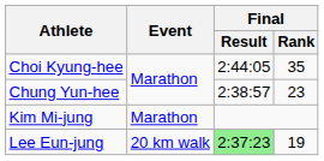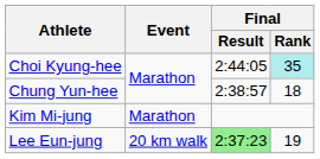 <table class=wikitable style="font-size:90%">
 <tr>
 <th rowspan="2">Athlete</th>
 <th rowspan="2">Event</th>
 <th colspan="2">Final</th>
 </tr>
 <tr style="font-size:95%">
 <th>Result</th>
 <th>Rank</th>
 </tr>
 <tr align=center>
 <td align=left><a href='#'>Choi Kyung-hee</a></td>
 <td align=left rowspan=2><a href='#'>Marathon</a></td>
 <td>2:44:05</td>
-<td>35</td>
+<td style="background: paleturquoise;">35</td>
 </tr>
 <tr align=center>
 <td align=left><a href='#'>Chung Yun-hee</a></td>
 <td>2:38:57</td>
-<td>23</td>
+<td>18</td>
 </tr>
 <tr align=center>
 <td align=left><a href='#'>Kim Mi-jung</a></td>
 <td align=left><a href='#'>Marathon</a></td>
 <td colspan=2></td>
 </tr>
 <tr align=center>
 <td align=left><a href='#'>Lee Eun-jung</a></td>
 <td align=left><a href='#'>20 km walk</a></td>
 <td style="background: lightgreen;">2:37:23</td>
 <td>19</td>
 </tr>
 </table>
